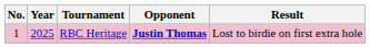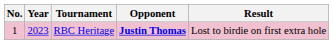 <table class="wikitable" style="font-size:95%;">
 <tr>
 <th>No.</th>
 <th>Year</th>
 <th>Tournament</th>
 <th>Opponent</th>
 <th>Result</th>
 </tr>
 <tr style="background:#F2C1D1;">
 <td align=center>1</td>
-<td><a href='#'>2025</a></td>
+<td><a href='#'>2023</a></td>
 <td><a href='#'>RBC Heritage</a></td>
 <td><strong> <a href='#'>Justin Thomas</a></strong></td>
 <td>Lost to birdie on first extra hole</td>
 </tr>
 </table>
